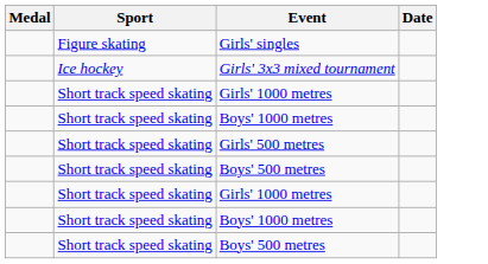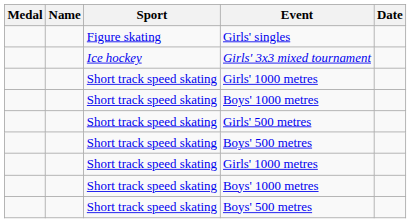 <table class="wikitable sortable" style="font-size: 95%">
 <tr>
 <th>Medal</th>
+<th>Name</th>
 <th>Sport</th>
 <th>Event</th>
 <th>Date</th>
 </tr>
 <tr>
+<td></td>
 <td></td>
 <td><a href='#'>Figure skating</a></td>
 <td><a href='#'>Girls' singles</a></td>
 <td></td>
 </tr>
 <tr>
 <td><em></em></td>
+<td><em></em></td>
 <td><em><a href='#'>Ice hockey</a></em></td>
 <td><em><a href='#'>Girls' 3x3 mixed tournament</a></em></td>
 <td><em></em></td>
 </tr>
 <tr>
+<td></td>
 <td></td>
 <td><a href='#'>Short track speed skating</a></td>
 <td><a href='#'>Girls' 1000 metres</a></td>
 <td></td>
 </tr>
 <tr>
 <td></td>
+<td></td>
 <td><a href='#'>Short track speed skating</a></td>
 <td><a href='#'>Boys' 1000 metres</a></td>
 <td></td>
 </tr>
 <tr>
+<td></td>
 <td></td>
 <td><a href='#'>Short track speed skating</a></td>
 <td><a href='#'>Girls' 500 metres</a></td>
 <td></td>
 </tr>
 <tr>
 <td></td>
+<td></td>
 <td><a href='#'>Short track speed skating</a></td>
 <td><a href='#'>Boys' 500 metres</a></td>
 <td></td>
 </tr>
 <tr>
+<td></td>
 <td></td>
 <td><a href='#'>Short track speed skating</a></td>
 <td><a href='#'>Girls' 1000 metres</a></td>
 <td></td>
 </tr>
 <tr>
 <td></td>
+<td></td>
 <td><a href='#'>Short track speed skating</a></td>
 <td><a href='#'>Boys' 1000 metres</a></td>
 <td></td>
 </tr>
 <tr>
 <td></td>
+<td></td>
 <td><a href='#'>Short track speed skating</a></td>
 <td><a href='#'>Boys' 500 metres</a></td>
 <td></td>
 </tr>
 </table>
